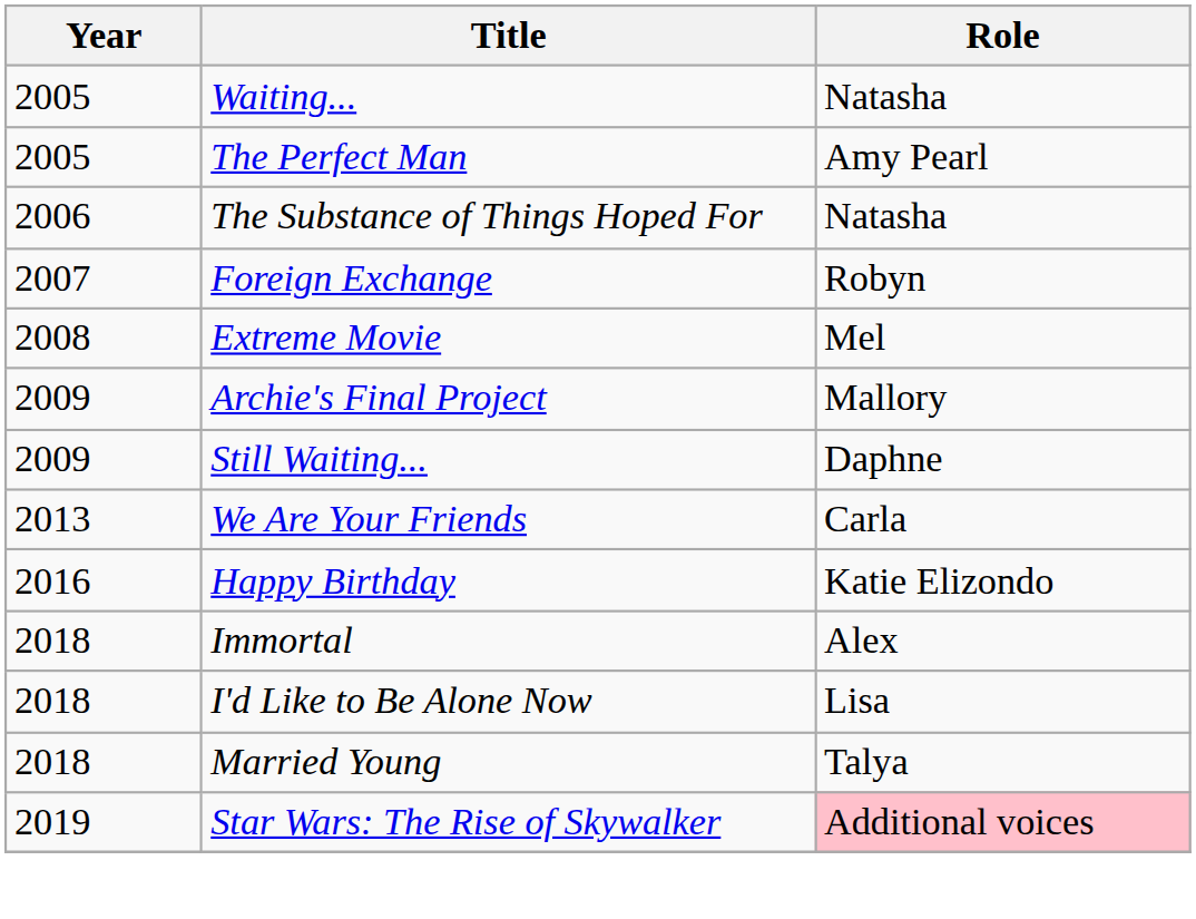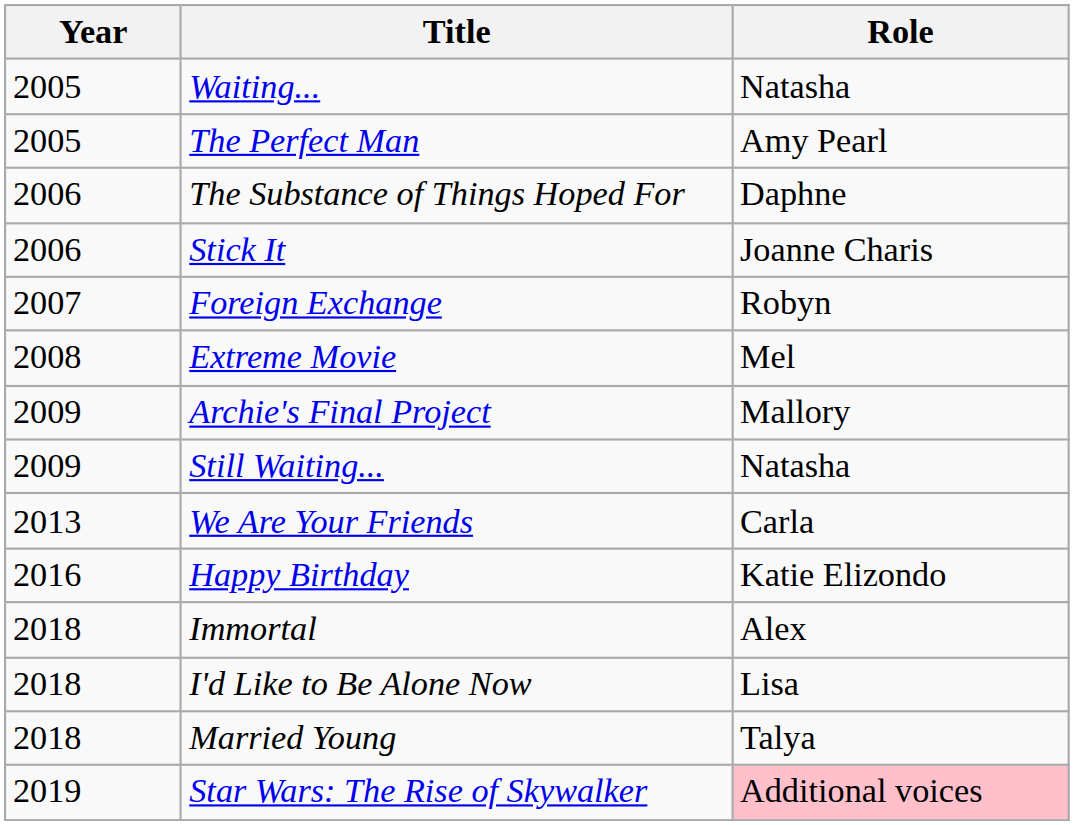 <table class="wikitable sortable">
 <tr>
 <th style="width:75px;">Year</th>
 <th style="width:250px;">Title</th>
 <th style="width:150px;">Role</th>
 </tr>
 <tr>
 <td>2005</td>
 <td><em><a href='#'>Waiting...</a></em></td>
 <td>Natasha</td>
 </tr>
 <tr>
 <td>2005</td>
 <td data-sort-value="Perfect Man, The"><em><a href='#'>The Perfect Man</a></em></td>
 <td>Amy Pearl</td>
 </tr>
 <tr>
 <td>2006</td>
 <td data-sort-value="Substance of Things Hoped For, The"><em>The Substance of Things Hoped For</em></td>
-<td>Natasha</td>
+<td>Daphne</td>
+</tr>
+<tr>
+<td>2006</td>
+<td><em><a href='#'>Stick It</a></em></td>
+<td>Joanne Charis</td>
 </tr>
 <tr>
 <td>2007</td>
 <td><em><a href='#'>Foreign Exchange</a></em></td>
 <td>Robyn</td>
 </tr>
 <tr>
 <td>2008</td>
 <td><em><a href='#'>Extreme Movie</a></em></td>
 <td>Mel</td>
 </tr>
 <tr>
 <td>2009</td>
 <td><em><a href='#'>Archie's Final Project</a></em></td>
 <td>Mallory</td>
 </tr>
 <tr>
 <td>2009</td>
 <td><em><a href='#'>Still Waiting...</a></em></td>
-<td>Daphne</td>
+<td>Natasha</td>
 </tr>
 <tr>
 <td>2013</td>
 <td><em><a href='#'>We Are Your Friends</a></em></td>
 <td>Carla</td>
 </tr>
 <tr>
 <td>2016</td>
 <td><em><a href='#'>Happy Birthday</a></em></td>
 <td>Katie Elizondo</td>
 </tr>
 <tr>
 <td>2018</td>
 <td><em>Immortal</em></td>
 <td>Alex</td>
 </tr>
 <tr>
 <td>2018</td>
 <td><em>I'd Like to Be Alone Now</em></td>
 <td>Lisa</td>
 </tr>
 <tr>
 <td>2018</td>
 <td><em>Married Young</em></td>
 <td>Talya</td>
 </tr>
 <tr>
 <td>2019</td>
 <td><em><a href='#'>Star Wars: The Rise of Skywalker</a></em></td>
 <td style="background: pink;">Additional voices</td>
 </tr>
 <tr>
 </tr>
 </table>
